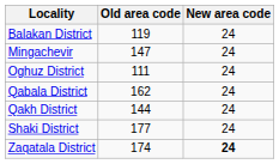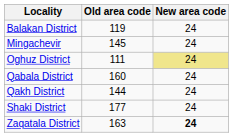 <table class="wikitable">
 <tr>
 <th>Locality</th>
 <th>Old area code</th>
 <th>New area code</th>
 </tr>
 <tr>
 <td><a href='#'>Balakan District</a></td>
 <td align="center">119</td>
 <td align="center">24</td>
 </tr>
 <tr>
 <td><a href='#'>Mingachevir</a></td>
-<td align="center">147</td>
+<td align="center">145</td>
 <td align="center">24</td>
 </tr>
 <tr>
 <td><a href='#'>Oghuz District</a></td>
 <td align="center">111</td>
-<td align="center">24</td>
+<td align="center" style="background: khaki;">24</td>
 </tr>
 <tr>
 <td><a href='#'>Qabala District</a></td>
-<td align="center">162</td>
+<td align="center">160</td>
 <td align="center">24</td>
 </tr>
 <tr>
 <td><a href='#'>Qakh District</a></td>
 <td align="center">144</td>
 <td align="center">24</td>
 </tr>
 <tr>
 <td><a href='#'>Shaki District</a></td>
 <td align="center">177</td>
 <td align="center">24</td>
 </tr>
 <tr>
 <td><a href='#'>Zaqatala District</a></td>
-<td align="center">174</td>
+<td align="center">163</td>
 <td align="center"><strong>24</strong></td>
 </tr>
 </table>
